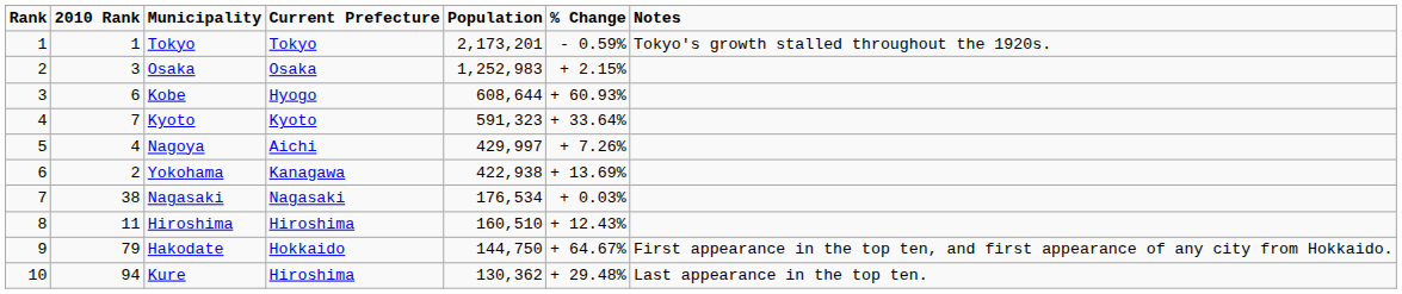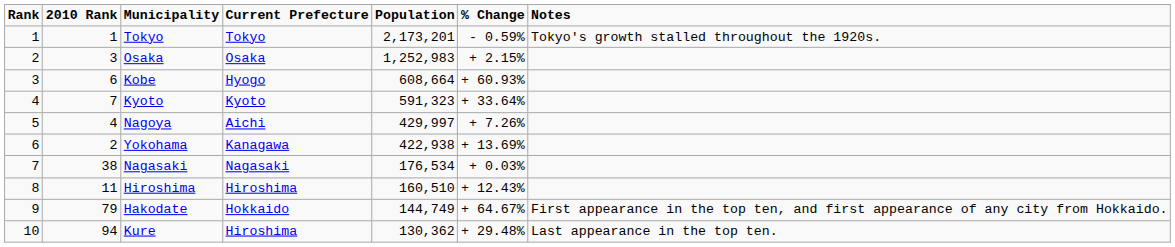 <table class="wikitable" style="text-align:right; margin-right:60px">
 <tr>
 <td align=left><strong>Rank</strong></td>
 <td align=left><strong>2010 Rank</strong></td>
 <td align=left><strong>Municipality</strong></td>
 <td align=left><strong>Current Prefecture</strong></td>
 <td align=left><strong>Population</strong></td>
 <td align=left><strong>% Change</strong></td>
 <td align=left><strong>Notes</strong></td>
 </tr>
 <tr>
 <td>1</td>
 <td>1</td>
 <td align=left><a href='#'>Tokyo</a></td>
 <td align=left><a href='#'>Tokyo</a></td>
 <td>2,173,201</td>
 <td>- 0.59%</td>
 <td align=left>Tokyo's growth stalled throughout the 1920s.</td>
 </tr>
 <tr>
 <td>2</td>
 <td>3</td>
 <td align=left><a href='#'>Osaka</a></td>
 <td align=left><a href='#'>Osaka</a></td>
 <td>1,252,983</td>
 <td>+ 2.15%</td>
 <td></td>
 </tr>
 <tr>
 <td>3</td>
 <td>6</td>
 <td align=left><a href='#'>Kobe</a></td>
 <td align=left><a href='#'>Hyogo</a></td>
-<td>608,644</td>
+<td>608,664</td>
 <td>+ 60.93%</td>
 <td></td>
 </tr>
 <tr>
 <td>4</td>
 <td>7</td>
 <td align=left><a href='#'>Kyoto</a></td>
 <td align=left><a href='#'>Kyoto</a></td>
 <td>591,323</td>
 <td>+ 33.64%</td>
 <td></td>
 </tr>
 <tr>
 <td>5</td>
 <td>4</td>
 <td align=left><a href='#'>Nagoya</a></td>
 <td align=left><a href='#'>Aichi</a></td>
 <td>429,997</td>
 <td>+ 7.26%</td>
 <td></td>
 </tr>
 <tr>
 <td>6</td>
 <td>2</td>
 <td align=left><a href='#'>Yokohama</a></td>
 <td align=left><a href='#'>Kanagawa</a></td>
 <td>422,938</td>
 <td>+ 13.69%</td>
 <td></td>
 </tr>
 <tr>
 <td>7</td>
 <td>38</td>
 <td align=left><a href='#'>Nagasaki</a></td>
 <td align=left><a href='#'>Nagasaki</a></td>
 <td>176,534</td>
 <td>+ 0.03%</td>
 <td></td>
 </tr>
 <tr>
 <td>8</td>
 <td>11</td>
 <td align=left><a href='#'>Hiroshima</a></td>
 <td align=left><a href='#'>Hiroshima</a></td>
 <td>160,510</td>
 <td>+ 12.43%</td>
 <td></td>
 </tr>
 <tr>
 <td>9</td>
 <td>79</td>
 <td align=left><a href='#'>Hakodate</a></td>
 <td align=left><a href='#'>Hokkaido</a></td>
-<td>144,750</td>
+<td>144,749</td>
 <td>+ 64.67%</td>
 <td align=left>First appearance in the top ten, and first appearance of any city from Hokkaido.</td>
 </tr>
 <tr>
 <td>10</td>
 <td>94</td>
 <td align=left><a href='#'>Kure</a></td>
 <td align=left><a href='#'>Hiroshima</a></td>
 <td>130,362</td>
 <td>+ 29.48%</td>
 <td align=left>Last appearance in the top ten.</td>
 </tr>
 </table>
